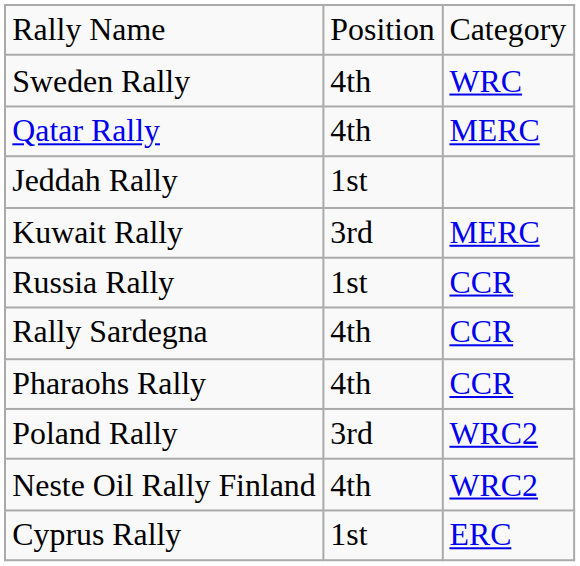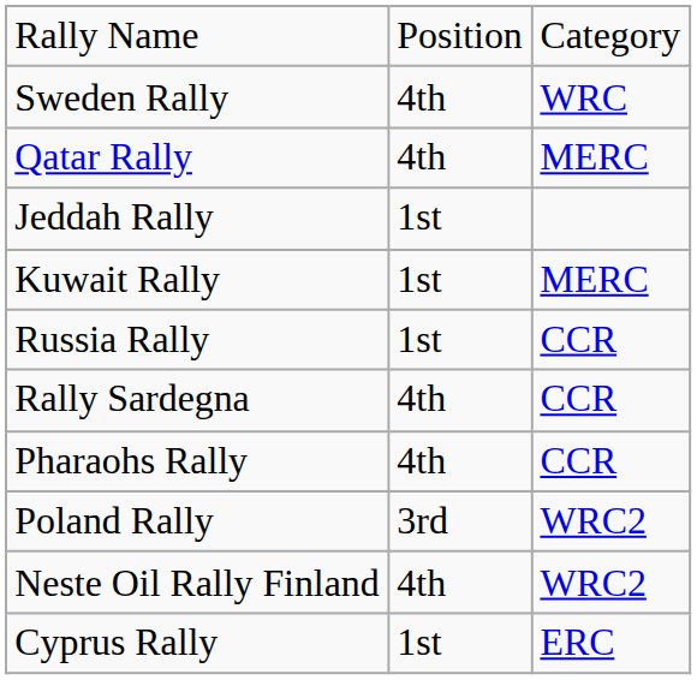 <table class="wikitable">
 <tr>
 <td>Rally Name</td>
 <td>Position</td>
 <td>Category</td>
 </tr>
 <tr>
 <td>Sweden Rally </td>
 <td>4th</td>
 <td><a href='#'>WRC</a></td>
 </tr>
 <tr>
 <td><a href='#'>Qatar Rally</a></td>
 <td>4th</td>
 <td><a href='#'>MERC</a></td>
 </tr>
 <tr>
 <td>Jeddah Rally </td>
 <td>1st</td>
 <td></td>
 </tr>
 <tr>
 <td>Kuwait Rally </td>
-<td>3rd</td>
+<td>1st</td>
 <td><a href='#'>MERC</a></td>
 </tr>
 <tr>
 <td>Russia Rally </td>
 <td>1st</td>
 <td><a href='#'>CCR</a></td>
 </tr>
 <tr>
 <td>Rally Sardegna </td>
 <td>4th</td>
 <td><a href='#'>CCR</a></td>
 </tr>
 <tr>
 <td>Pharaohs Rally </td>
 <td>4th</td>
 <td><a href='#'>CCR</a></td>
 </tr>
 <tr>
 <td>Poland Rally </td>
 <td>3rd</td>
 <td><a href='#'>WRC2</a></td>
 </tr>
 <tr>
 <td>Neste Oil Rally Finland </td>
 <td>4th</td>
 <td><a href='#'>WRC2</a></td>
 </tr>
 <tr>
 <td>Cyprus Rally </td>
 <td>1st</td>
 <td><a href='#'>ERC</a></td>
 </tr>
 </table>
